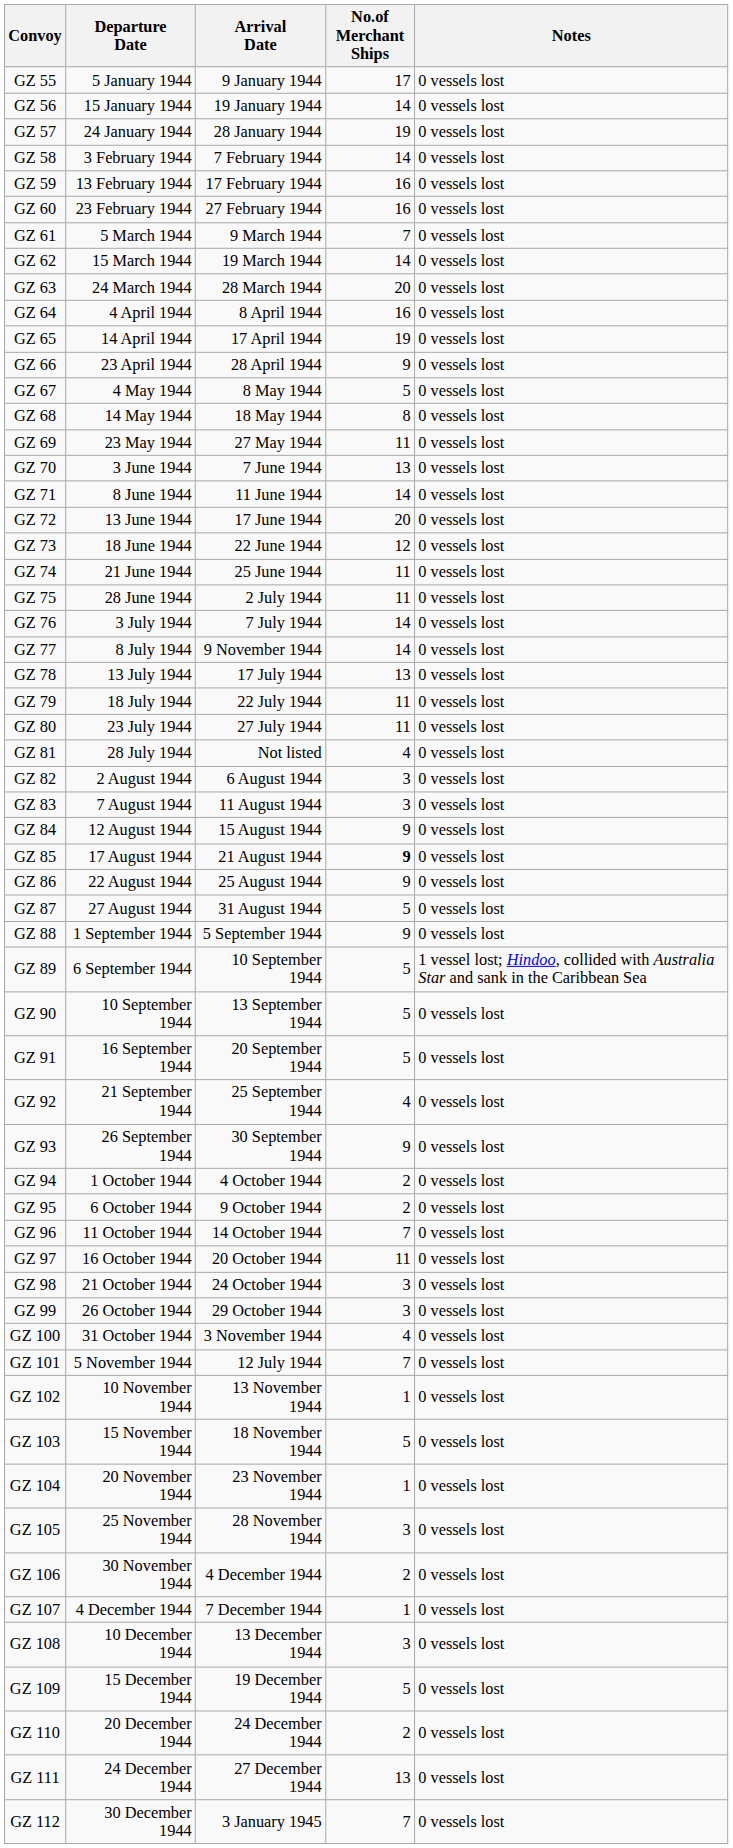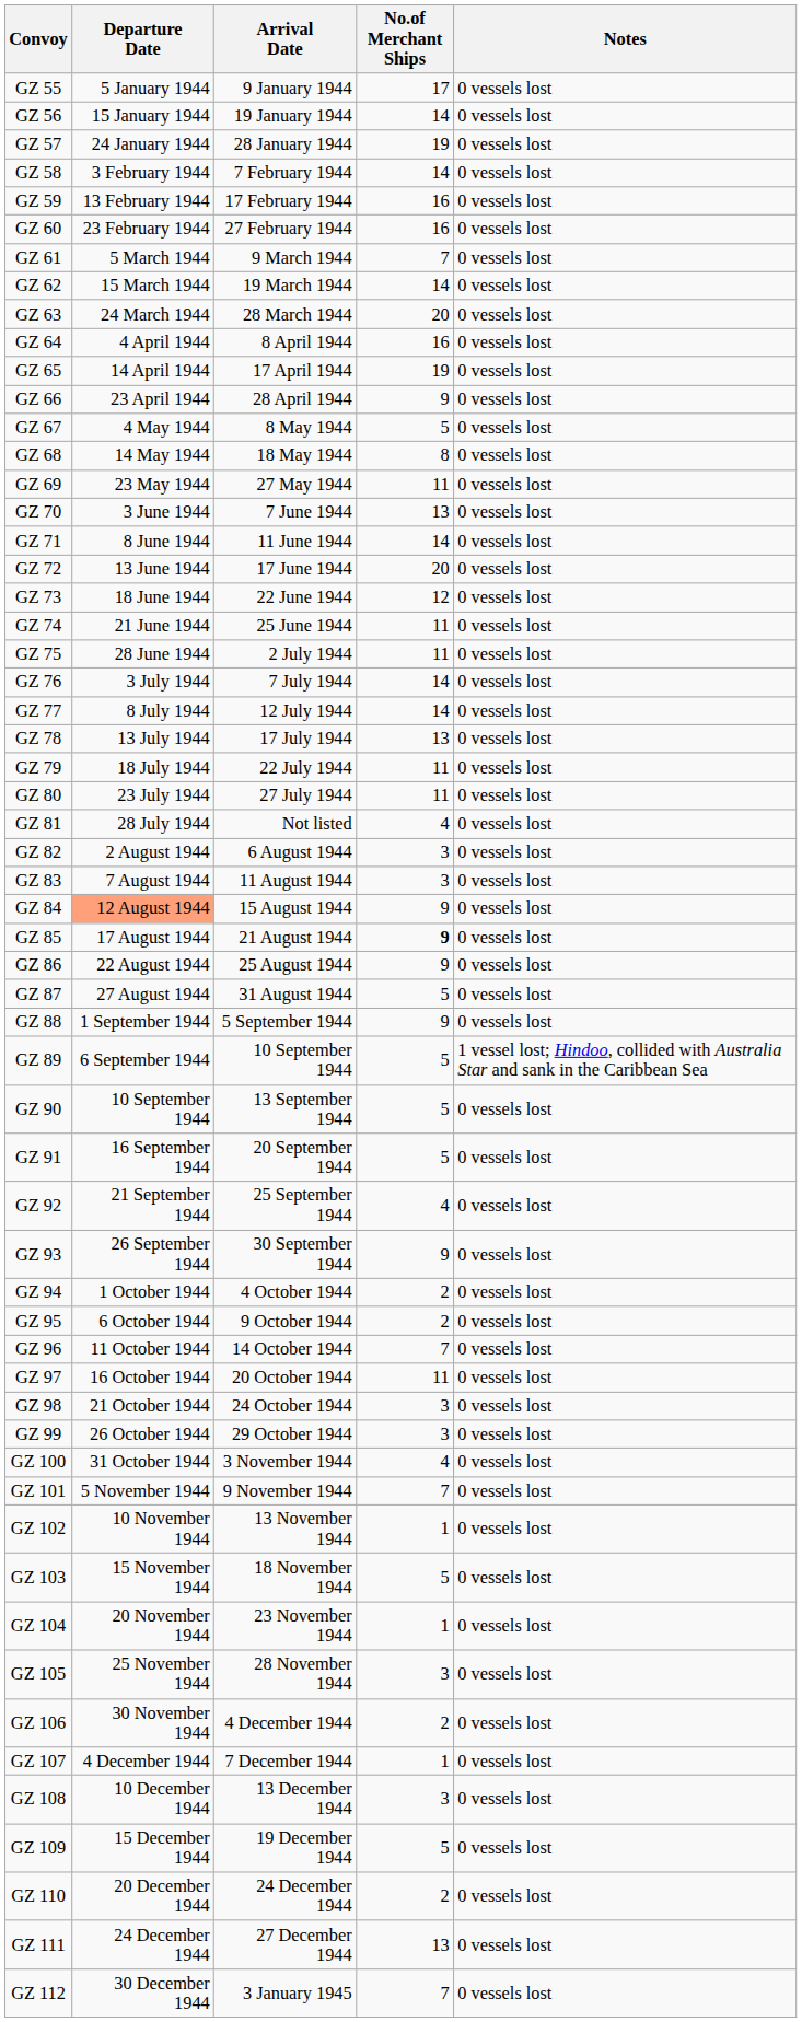 <table class="wikitable sortable">
 <tr>
 <th scope="col" width="50px">Convoy</th>
 <th scope="col" width="120px">Departure<br>Date</th>
 <th scope="col" width="120px">Arrival<br>Date</th>
 <th scope="col" width="80px">No.of Merchant Ships</th>
 <th scope="col" width="300px">Notes</th>
 </tr>
 <tr>
 <td align="center">GZ 55</td>
 <td align="right">5 January 1944</td>
 <td align="right">9 January 1944</td>
 <td align="right">17</td>
 <td align="left">0 vessels lost</td>
 </tr>
 <tr>
 <td align="center">GZ 56</td>
 <td align="right">15 January 1944</td>
 <td align="right">19 January 1944</td>
 <td align="right">14</td>
 <td align="left">0 vessels lost</td>
 </tr>
 <tr>
 <td align="center">GZ 57</td>
 <td align="right">24 January 1944</td>
 <td align="right">28 January 1944</td>
 <td align="right">19</td>
 <td align="left">0 vessels lost</td>
 </tr>
 <tr>
 <td align="center">GZ 58</td>
 <td align="right">3 February 1944</td>
 <td align="right">7 February 1944</td>
 <td align="right">14</td>
 <td align="left">0 vessels lost</td>
 </tr>
 <tr>
 <td align="center">GZ 59</td>
 <td align="right">13 February 1944</td>
 <td align="right">17 February 1944</td>
 <td align="right">16</td>
 <td align="left">0 vessels lost</td>
 </tr>
 <tr>
 <td align="center">GZ 60</td>
 <td align="right">23 February 1944</td>
 <td align="right">27 February 1944</td>
 <td align="right">16</td>
 <td align="left">0 vessels lost</td>
 </tr>
 <tr>
 <td align="center">GZ 61</td>
 <td align="right">5 March 1944</td>
 <td align="right">9 March 1944</td>
 <td align="right">7</td>
 <td align="left">0 vessels lost</td>
 </tr>
 <tr>
 <td align="center">GZ 62</td>
 <td align="right">15 March 1944</td>
 <td align="right">19 March 1944</td>
 <td align="right">14</td>
 <td align="left">0 vessels lost</td>
 </tr>
 <tr>
 <td align="center">GZ 63</td>
 <td align="right">24 March 1944</td>
 <td align="right">28 March 1944</td>
 <td align="right">20</td>
 <td align="left">0 vessels lost</td>
 </tr>
 <tr>
 <td align="center">GZ 64</td>
 <td align="right">4 April 1944</td>
 <td align="right">8 April 1944</td>
 <td align="right">16</td>
 <td align="left">0 vessels lost</td>
 </tr>
 <tr>
 <td align="center">GZ 65</td>
 <td align="right">14 April 1944</td>
 <td align="right">17 April 1944</td>
 <td align="right">19</td>
 <td align="left">0 vessels lost</td>
 </tr>
 <tr>
 <td align="center">GZ 66</td>
 <td align="right">23 April 1944</td>
 <td align="right">28 April 1944</td>
 <td align="right">9</td>
 <td align="left">0 vessels lost</td>
 </tr>
 <tr>
 <td align="center">GZ 67</td>
 <td align="right">4 May 1944</td>
 <td align="right">8 May 1944</td>
 <td align="right">5</td>
 <td align="left">0 vessels lost</td>
 </tr>
 <tr>
 <td align="center">GZ 68</td>
 <td align="right">14 May 1944</td>
 <td align="right">18 May 1944</td>
 <td align="right">8</td>
 <td align="left">0 vessels lost</td>
 </tr>
 <tr>
 <td align="center">GZ 69</td>
 <td align="right">23 May 1944</td>
 <td align="right">27 May 1944</td>
 <td align="right">11</td>
 <td align="left">0 vessels lost</td>
 </tr>
 <tr>
 <td align="center">GZ 70</td>
 <td align="right">3 June 1944</td>
 <td align="right">7 June 1944</td>
 <td align="right">13</td>
 <td align="left">0 vessels lost</td>
 </tr>
 <tr>
 <td align="center">GZ 71</td>
 <td align="right">8 June 1944</td>
 <td align="right">11 June 1944</td>
 <td align="right">14</td>
 <td align="left">0 vessels lost</td>
 </tr>
 <tr>
 <td align="center">GZ 72</td>
 <td align="right">13 June 1944</td>
 <td align="right">17 June 1944</td>
 <td align="right">20</td>
 <td align="left">0 vessels lost</td>
 </tr>
 <tr>
 <td align="center">GZ 73</td>
 <td align="right">18 June 1944</td>
 <td align="right">22 June 1944</td>
 <td align="right">12</td>
 <td align="left">0 vessels lost</td>
 </tr>
 <tr>
 <td align="center">GZ 74</td>
 <td align="right">21 June 1944</td>
 <td align="right">25 June 1944</td>
 <td align="right">11</td>
 <td align="left">0 vessels lost</td>
 </tr>
 <tr>
 <td align="center">GZ 75</td>
 <td align="right">28 June 1944</td>
 <td align="right">2 July 1944</td>
 <td align="right">11</td>
 <td align="left">0 vessels lost</td>
 </tr>
 <tr>
 <td align="center">GZ 76</td>
 <td align="right">3 July 1944</td>
 <td align="right">7 July 1944</td>
 <td align="right">14</td>
 <td align="left">0 vessels lost</td>
 </tr>
 <tr>
 <td align="center">GZ 77</td>
 <td align="right">8 July 1944</td>
-<td align="right">9 November 1944</td>
+<td align="right">12 July 1944</td>
 <td align="right">14</td>
 <td align="left">0 vessels lost</td>
 </tr>
 <tr>
 <td align="center">GZ 78</td>
 <td align="right">13 July 1944</td>
 <td align="right">17 July 1944</td>
 <td align="right">13</td>
 <td align="left">0 vessels lost</td>
 </tr>
 <tr>
 <td align="center">GZ 79</td>
 <td align="right">18 July 1944</td>
 <td align="right">22 July 1944</td>
 <td align="right">11</td>
 <td align="left">0 vessels lost</td>
 </tr>
 <tr>
 <td align="center">GZ 80</td>
 <td align="right">23 July 1944</td>
 <td align="right">27 July 1944</td>
 <td align="right">11</td>
 <td align="left">0 vessels lost</td>
 </tr>
 <tr>
 <td align="center">GZ 81</td>
 <td align="right">28 July 1944</td>
 <td align="right">Not listed</td>
 <td align="right">4</td>
 <td align="left">0 vessels lost</td>
 </tr>
 <tr>
 <td align="center">GZ 82</td>
 <td align="right">2 August 1944</td>
 <td align="right">6 August 1944</td>
 <td align="right">3</td>
 <td align="left">0 vessels lost</td>
 </tr>
 <tr>
 <td align="center">GZ 83</td>
 <td align="right">7 August 1944</td>
 <td align="right">11 August 1944</td>
 <td align="right">3</td>
 <td align="left">0 vessels lost</td>
 </tr>
 <tr>
 <td align="center">GZ 84</td>
-<td align="right">12 August 1944</td>
+<td align="right" style="background: lightsalmon;">12 August 1944</td>
 <td align="right">15 August 1944</td>
 <td align="right">9</td>
 <td align="left">0 vessels lost</td>
 </tr>
 <tr>
 <td align="center">GZ 85</td>
 <td align="right">17 August 1944</td>
 <td align="right">21 August 1944</td>
 <td align="right"><strong>9</strong></td>
 <td align="left">0 vessels lost</td>
 </tr>
 <tr>
 <td align="center">GZ 86</td>
 <td align="right">22 August 1944</td>
 <td align="right">25 August 1944</td>
 <td align="right">9</td>
 <td align="left">0 vessels lost</td>
 </tr>
 <tr>
 <td align="center">GZ 87</td>
 <td align="right">27 August 1944</td>
 <td align="right">31 August 1944</td>
 <td align="right">5</td>
 <td align="left">0 vessels lost</td>
 </tr>
 <tr>
 <td align="center">GZ 88</td>
 <td align="right">1 September 1944</td>
 <td align="right">5 September 1944</td>
 <td align="right">9</td>
 <td align="left">0 vessels lost</td>
 </tr>
 <tr>
 <td align="center">GZ 89</td>
 <td align="right">6 September 1944</td>
 <td align="right">10 September 1944</td>
 <td align="right">5</td>
 <td align="left">1 vessel lost; <a href='#'><em>Hindoo</em></a>, collided with <em>Australia Star</em> and sank in the Caribbean Sea</td>
 </tr>
 <tr>
 <td align="center">GZ 90</td>
 <td align="right">10 September 1944</td>
 <td align="right">13 September 1944</td>
 <td align="right">5</td>
 <td align="left">0 vessels lost</td>
 </tr>
 <tr>
 <td align="center">GZ 91</td>
 <td align="right">16 September 1944</td>
 <td align="right">20 September 1944</td>
 <td align="right">5</td>
 <td align="left">0 vessels lost</td>
 </tr>
 <tr>
 <td align="center">GZ 92</td>
 <td align="right">21 September 1944</td>
 <td align="right">25 September 1944</td>
 <td align="right">4</td>
 <td align="left">0 vessels lost</td>
 </tr>
 <tr>
 <td align="center">GZ 93</td>
 <td align="right">26 September 1944</td>
 <td align="right">30 September 1944</td>
 <td align="right">9</td>
 <td align="left">0 vessels lost</td>
 </tr>
 <tr>
 <td align="center">GZ 94</td>
 <td align="right">1 October 1944</td>
 <td align="right">4 October 1944</td>
 <td align="right">2</td>
 <td align="left">0 vessels lost</td>
 </tr>
 <tr>
 <td align="center">GZ 95</td>
 <td align="right">6 October 1944</td>
 <td align="right">9 October 1944</td>
 <td align="right">2</td>
 <td align="left">0 vessels lost</td>
 </tr>
 <tr>
 <td align="center">GZ 96</td>
 <td align="right">11 October 1944</td>
 <td align="right">14 October 1944</td>
 <td align="right">7</td>
 <td align="left">0 vessels lost</td>
 </tr>
 <tr>
 <td align="center">GZ 97</td>
 <td align="right">16 October 1944</td>
 <td align="right">20 October 1944</td>
 <td align="right">11</td>
 <td align="left">0 vessels lost</td>
 </tr>
 <tr>
 <td align="center">GZ 98</td>
 <td align="right">21 October 1944</td>
 <td align="right">24 October 1944</td>
 <td align="right">3</td>
 <td align="left">0 vessels lost</td>
 </tr>
 <tr>
 <td align="center">GZ 99</td>
 <td align="right">26 October 1944</td>
 <td align="right">29 October 1944</td>
 <td align="right">3</td>
 <td align="left">0 vessels lost</td>
 </tr>
 <tr>
 <td align="center">GZ 100</td>
 <td align="right">31 October 1944</td>
 <td align="right">3 November 1944</td>
 <td align="right">4</td>
 <td align="left">0 vessels lost</td>
 </tr>
 <tr>
 <td align="center">GZ 101</td>
 <td align="right">5 November 1944</td>
-<td align="right">12 July 1944</td>
+<td align="right">9 November 1944</td>
 <td align="right">7</td>
 <td align="left">0 vessels lost</td>
 </tr>
 <tr>
 <td align="center">GZ 102</td>
 <td align="right">10 November 1944</td>
 <td align="right">13 November 1944</td>
 <td align="right">1</td>
 <td align="left">0 vessels lost</td>
 </tr>
 <tr>
 <td align="center">GZ 103</td>
 <td align="right">15 November 1944</td>
 <td align="right">18 November 1944</td>
 <td align="right">5</td>
 <td align="left">0 vessels lost</td>
 </tr>
 <tr>
 <td align="center">GZ 104</td>
 <td align="right">20 November 1944</td>
 <td align="right">23 November 1944</td>
 <td align="right">1</td>
 <td align="left">0 vessels lost</td>
 </tr>
 <tr>
 <td align="center">GZ 105</td>
 <td align="right">25 November 1944</td>
 <td align="right">28 November 1944</td>
 <td align="right">3</td>
 <td align="left">0 vessels lost</td>
 </tr>
 <tr>
 <td align="center">GZ 106</td>
 <td align="right">30 November 1944</td>
 <td align="right">4 December 1944</td>
 <td align="right">2</td>
 <td align="left">0 vessels lost</td>
 </tr>
 <tr>
 <td align="center">GZ 107</td>
 <td align="right">4 December 1944</td>
 <td align="right">7 December 1944</td>
 <td align="right">1</td>
 <td align="left">0 vessels lost</td>
 </tr>
 <tr>
 <td align="center">GZ 108</td>
 <td align="right">10 December 1944</td>
 <td align="right">13 December 1944</td>
 <td align="right">3</td>
 <td align="left">0 vessels lost</td>
 </tr>
 <tr>
 <td align="center">GZ 109</td>
 <td align="right">15 December 1944</td>
 <td align="right">19 December 1944</td>
 <td align="right">5</td>
 <td align="left">0 vessels lost</td>
 </tr>
 <tr>
 <td align="center">GZ 110</td>
 <td align="right">20 December 1944</td>
 <td align="right">24 December 1944</td>
 <td align="right">2</td>
 <td align="left">0 vessels lost</td>
 </tr>
 <tr>
 <td align="center">GZ 111</td>
 <td align="right">24 December 1944</td>
 <td align="right">27 December 1944</td>
 <td align="right">13</td>
 <td align="left">0 vessels lost</td>
 </tr>
 <tr>
 <td align="center">GZ 112</td>
 <td align="right">30 December 1944</td>
 <td align="right">3 January 1945</td>
 <td align="right">7</td>
 <td align="left">0 vessels lost</td>
 </tr>
 <tr>
 </tr>
 </table>
